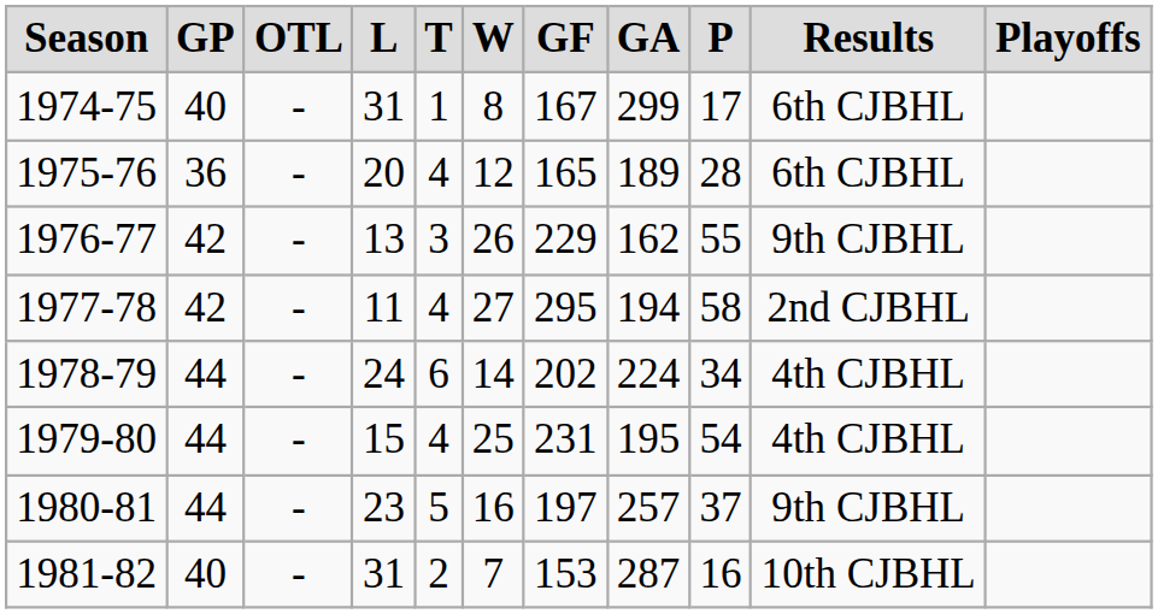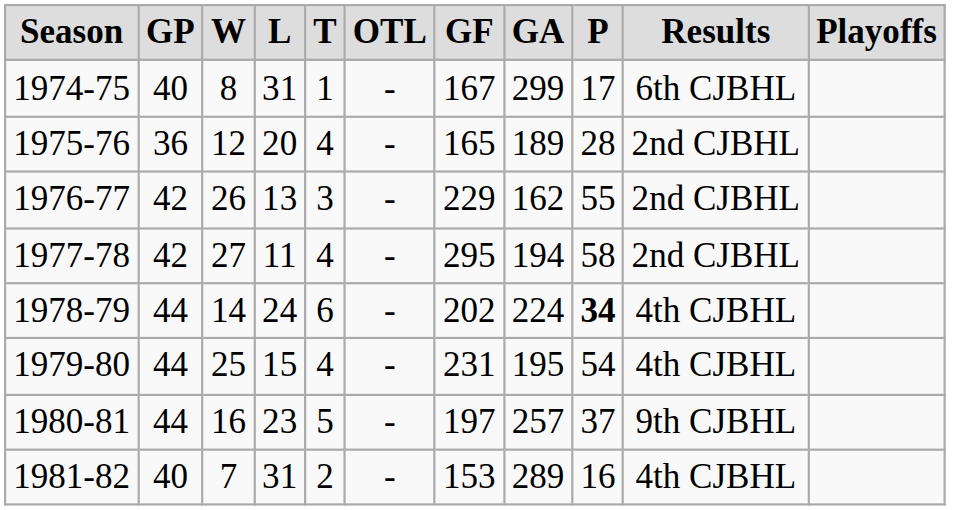 <table class="wikitable">
 <tr align="center"  bgcolor="#dddddd">
 <td><strong>Season</strong></td>
 <td><strong>GP</strong></td>
-<td><strong>OTL</strong></td>
+<td><strong>W</strong></td>
 <td><strong>L</strong></td>
 <td><strong>T</strong></td>
-<td><strong>W</strong></td>
+<td><strong>OTL</strong></td>
 <td><strong>GF</strong></td>
 <td><strong>GA</strong></td>
 <td><strong>P</strong></td>
 <td><strong>Results</strong></td>
 <td><strong>Playoffs</strong></td>
 </tr>
 <tr align="center">
 <td>1974-75</td>
 <td>40</td>
-<td>-</td>
+<td>8</td>
 <td>31</td>
 <td>1</td>
-<td>8</td>
+<td>-</td>
 <td>167</td>
 <td>299</td>
 <td>17</td>
 <td>6th CJBHL</td>
 <td></td>
 </tr>
 <tr align="center">
 <td>1975-76</td>
 <td>36</td>
-<td>-</td>
+<td>12</td>
 <td>20</td>
 <td>4</td>
-<td>12</td>
+<td>-</td>
 <td>165</td>
 <td>189</td>
 <td>28</td>
-<td>6th CJBHL</td>
+<td>2nd CJBHL</td>
 <td></td>
 </tr>
 <tr align="center">
 <td>1976-77</td>
 <td>42</td>
-<td>-</td>
+<td>26</td>
 <td>13</td>
 <td>3</td>
-<td>26</td>
+<td>-</td>
 <td>229</td>
 <td>162</td>
 <td>55</td>
-<td>9th CJBHL</td>
+<td>2nd CJBHL</td>
 <td></td>
 </tr>
 <tr align="center">
 <td>1977-78</td>
 <td>42</td>
-<td>-</td>
+<td>27</td>
 <td>11</td>
 <td>4</td>
-<td>27</td>
+<td>-</td>
 <td>295</td>
 <td>194</td>
 <td>58</td>
 <td>2nd CJBHL</td>
 <td></td>
 </tr>
 <tr align="center">
 <td>1978-79</td>
 <td>44</td>
-<td>-</td>
+<td>14</td>
 <td>24</td>
 <td>6</td>
-<td>14</td>
+<td>-</td>
 <td>202</td>
 <td>224</td>
-<td>34</td>
+<td><strong>34</strong></td>
 <td>4th CJBHL</td>
 <td></td>
 </tr>
 <tr align="center">
 <td>1979-80</td>
 <td>44</td>
-<td>-</td>
+<td>25</td>
 <td>15</td>
 <td>4</td>
-<td>25</td>
+<td>-</td>
 <td>231</td>
 <td>195</td>
 <td>54</td>
 <td>4th CJBHL</td>
 <td></td>
 </tr>
 <tr align="center">
 <td>1980-81</td>
 <td>44</td>
-<td>-</td>
+<td>16</td>
 <td>23</td>
 <td>5</td>
-<td>16</td>
+<td>-</td>
 <td>197</td>
 <td>257</td>
 <td>37</td>
 <td>9th CJBHL</td>
 <td></td>
 </tr>
 <tr align="center">
 <td>1981-82</td>
 <td>40</td>
-<td>-</td>
+<td>7</td>
 <td>31</td>
 <td>2</td>
-<td>7</td>
+<td>-</td>
 <td>153</td>
-<td>287</td>
+<td>289</td>
 <td>16</td>
-<td>10th CJBHL</td>
+<td>4th CJBHL</td>
 <td></td>
 </tr>
 </table>
